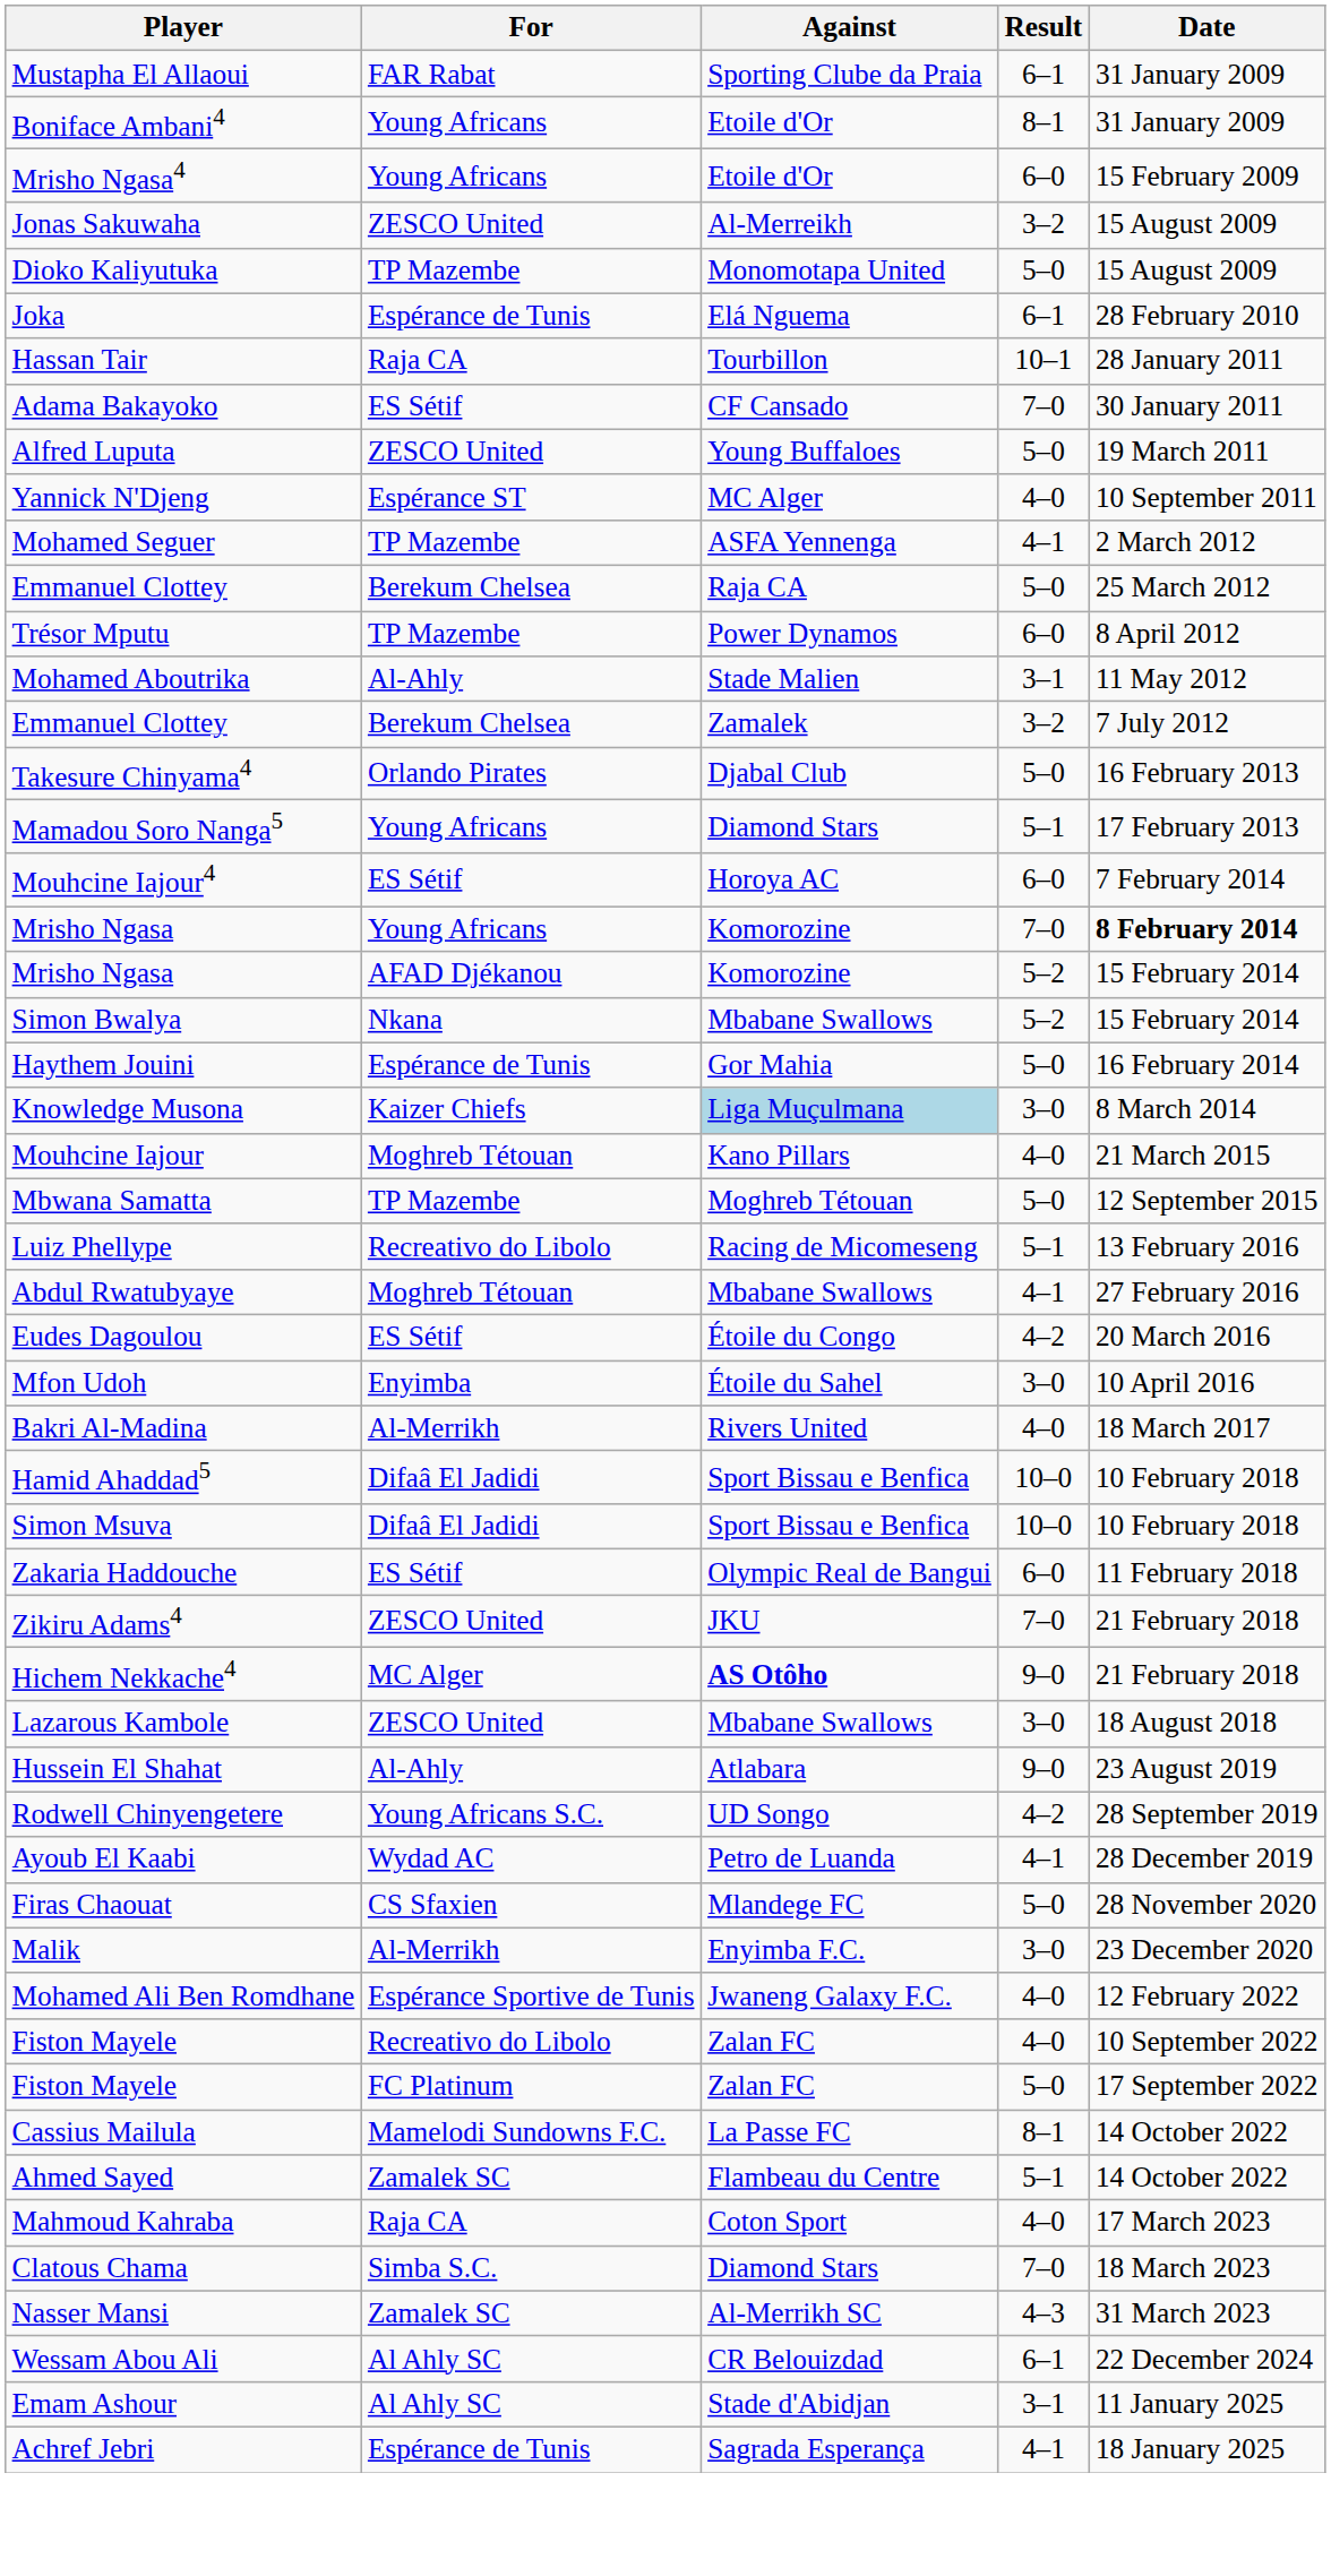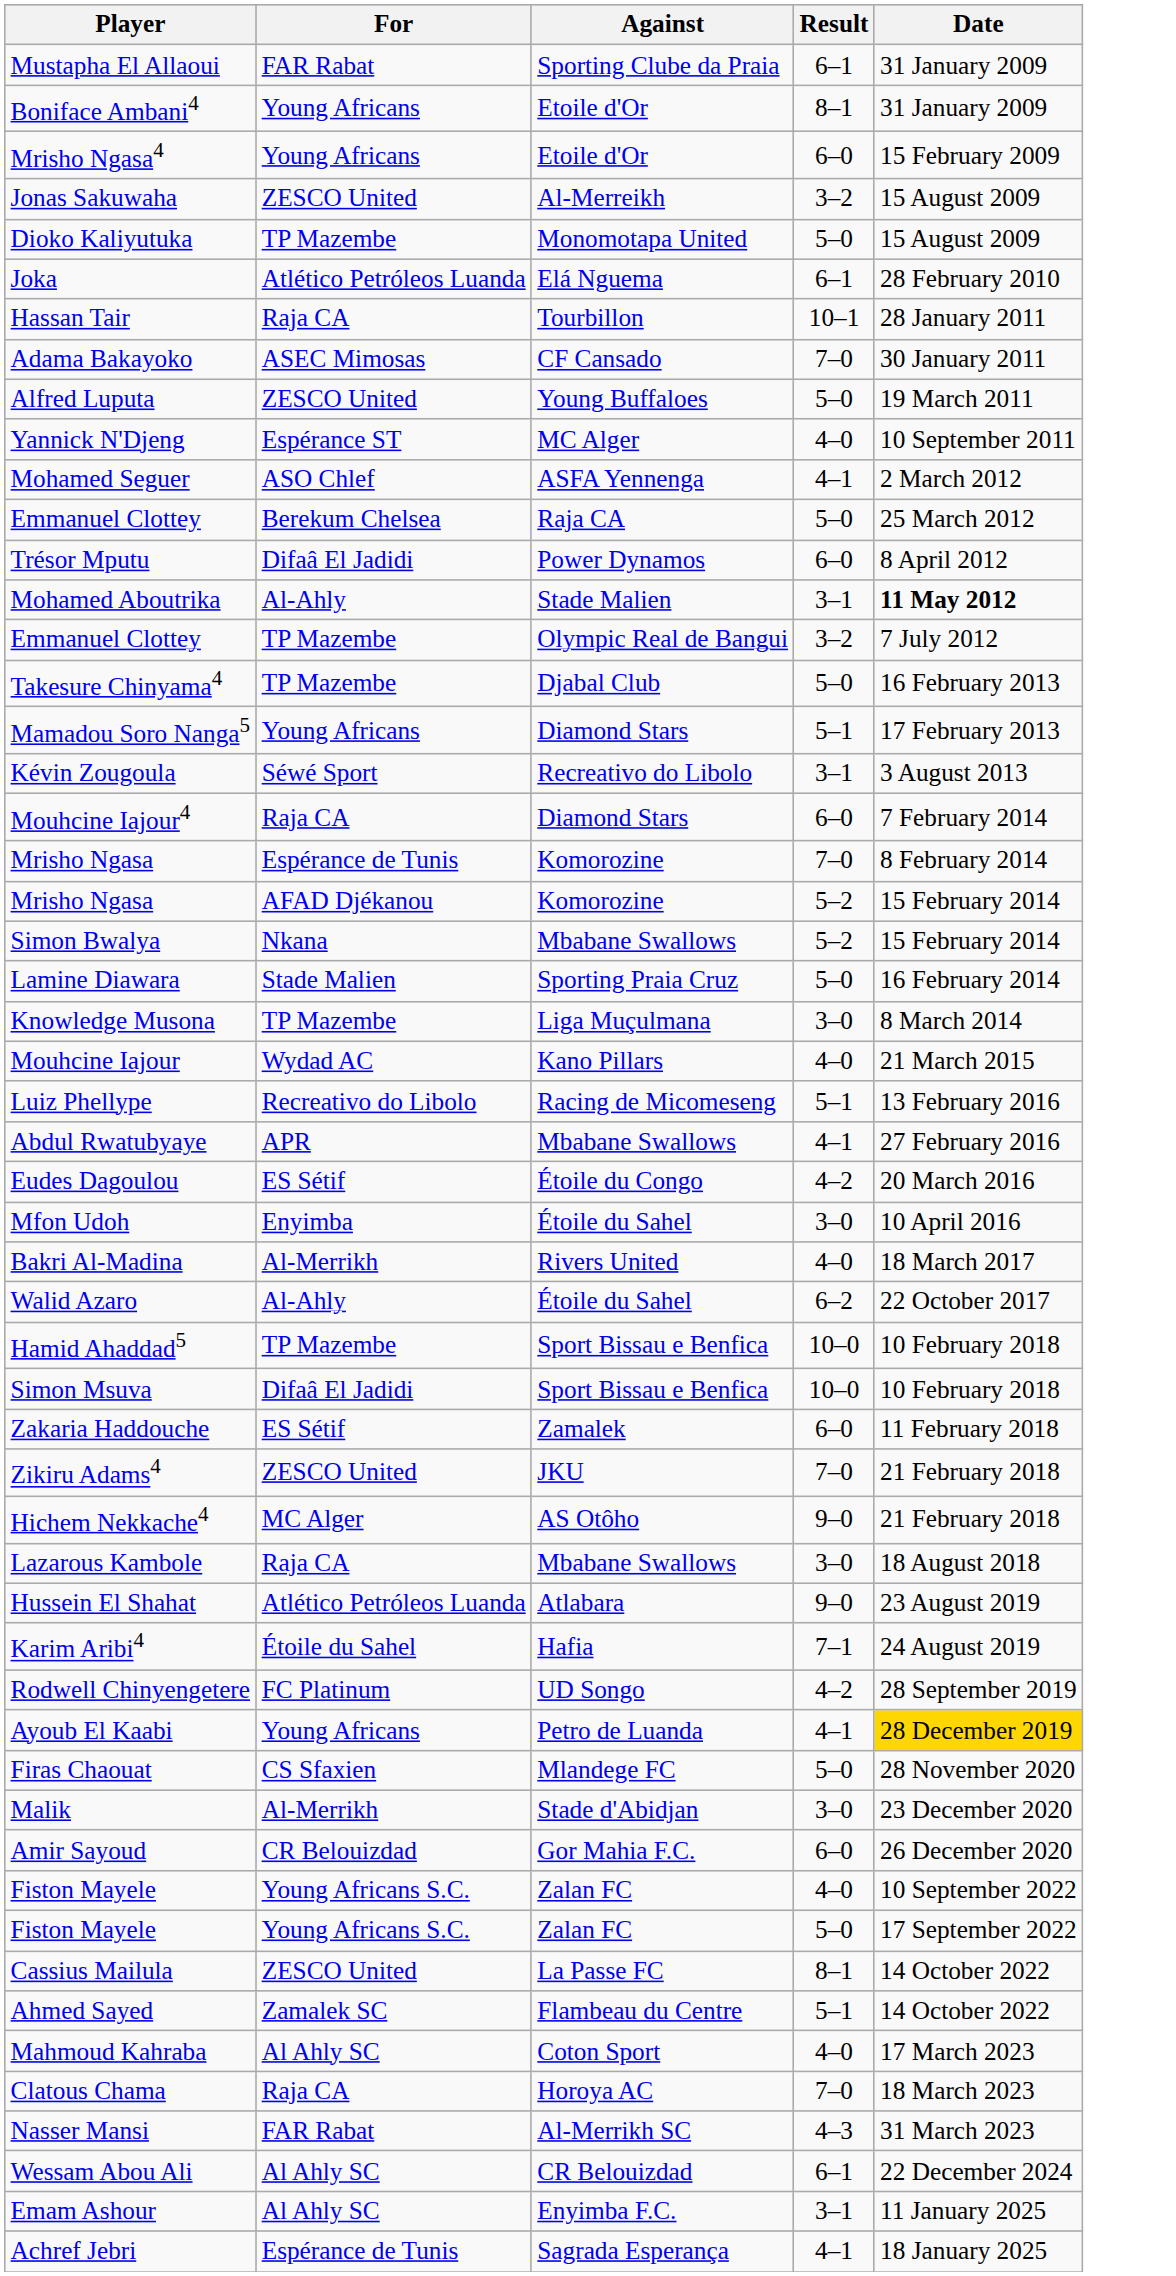 <table class="wikitable sortable">
 <tr>
 <th>Player</th>
 <th>For</th>
 <th>Against</th>
 <th style="text-align:center;">Result</th>
 <th>Date</th>
 </tr>
 <tr>
 <td> <a href='#'>Mustapha El Allaoui</a></td>
 <td> <a href='#'>FAR Rabat</a></td>
 <td> <a href='#'>Sporting Clube da Praia</a></td>
 <td align=center>6–1</td>
 <td>31 January 2009</td>
 </tr>
 <tr>
 <td> <a href='#'>Boniface Ambani</a><sup>4</sup></td>
 <td> <a href='#'>Young Africans</a></td>
 <td> <a href='#'>Etoile d'Or</a></td>
 <td align=center>8–1</td>
 <td>31 January 2009</td>
 </tr>
 <tr>
 <td> <a href='#'>Mrisho Ngasa</a><sup>4</sup></td>
 <td> <a href='#'>Young Africans</a></td>
 <td> <a href='#'>Etoile d'Or</a></td>
 <td align=center>6–0</td>
 <td>15 February 2009</td>
 </tr>
 <tr>
 <td> <a href='#'>Jonas Sakuwaha</a></td>
 <td> <a href='#'>ZESCO United</a></td>
 <td> <a href='#'>Al-Merreikh</a></td>
 <td align=center>3–2</td>
 <td>15 August 2009</td>
 </tr>
 <tr>
 <td> <a href='#'>Dioko Kaliyutuka</a></td>
 <td> <a href='#'>TP Mazembe</a></td>
 <td> <a href='#'>Monomotapa United</a></td>
 <td align=center>5–0</td>
 <td>15 August 2009</td>
 </tr>
 <tr>
 <td> <a href='#'>Joka</a></td>
-<td> <a href='#'>Espérance de Tunis</a></td>
+<td> <a href='#'>Atlético Petróleos Luanda</a></td>
 <td> <a href='#'>Elá Nguema</a></td>
 <td align=center>6–1</td>
 <td>28 February 2010</td>
 </tr>
 <tr>
 <td> <a href='#'>Hassan Tair</a></td>
 <td> <a href='#'>Raja CA</a></td>
 <td> <a href='#'>Tourbillon</a></td>
 <td align=center>10–1</td>
 <td>28 January 2011</td>
 </tr>
 <tr>
 <td> <a href='#'>Adama Bakayoko</a></td>
-<td> <a href='#'>ES Sétif</a></td>
+<td> <a href='#'>ASEC Mimosas</a></td>
 <td> <a href='#'>CF Cansado</a></td>
 <td align=center>7–0</td>
 <td>30 January 2011</td>
 </tr>
 <tr>
 <td> <a href='#'>Alfred Luputa</a></td>
 <td> <a href='#'>ZESCO United</a></td>
 <td> <a href='#'>Young Buffaloes</a></td>
 <td align=center>5–0</td>
 <td>19 March 2011</td>
 </tr>
 <tr>
 <td> <a href='#'>Yannick N'Djeng</a></td>
 <td> <a href='#'>Espérance ST</a></td>
 <td> <a href='#'>MC Alger</a></td>
 <td align=center>4–0</td>
 <td>10 September 2011</td>
 </tr>
 <tr>
 <td> <a href='#'>Mohamed Seguer</a></td>
-<td> <a href='#'>TP Mazembe</a></td>
+<td> <a href='#'>ASO Chlef</a></td>
 <td> <a href='#'>ASFA Yennenga</a></td>
 <td align=center>4–1</td>
 <td>2 March 2012</td>
 </tr>
 <tr>
 <td> <a href='#'>Emmanuel Clottey</a></td>
 <td> <a href='#'>Berekum Chelsea</a></td>
 <td> <a href='#'>Raja CA</a></td>
 <td align=center>5–0</td>
 <td>25 March 2012</td>
 </tr>
 <tr>
 <td> <a href='#'>Trésor Mputu</a></td>
-<td> <a href='#'>TP Mazembe</a></td>
+<td> <a href='#'>Difaâ El Jadidi</a></td>
 <td> <a href='#'>Power Dynamos</a></td>
 <td align=center>6–0</td>
 <td>8 April 2012</td>
 </tr>
 <tr>
 <td> <a href='#'>Mohamed Aboutrika</a></td>
 <td> <a href='#'>Al-Ahly</a></td>
 <td> <a href='#'>Stade Malien</a></td>
 <td align=center>3–1</td>
-<td>11 May 2012</td>
+<td><strong>11 May 2012</strong></td>
 </tr>
 <tr>
 <td> <a href='#'>Emmanuel Clottey</a></td>
-<td> <a href='#'>Berekum Chelsea</a></td>
-<td> <a href='#'>Zamalek</a></td>
+<td> <a href='#'>TP Mazembe</a></td>
+<td> <a href='#'>Olympic Real de Bangui</a></td>
 <td align=center>3–2</td>
 <td>7 July 2012</td>
 </tr>
 <tr>
 <td> <a href='#'>Takesure Chinyama</a><sup>4</sup></td>
-<td> <a href='#'>Orlando Pirates</a></td>
+<td> <a href='#'>TP Mazembe</a></td>
 <td> <a href='#'>Djabal Club</a></td>
 <td align=center>5–0</td>
 <td>16 February 2013</td>
 </tr>
 <tr>
 <td> <a href='#'>Mamadou Soro Nanga</a><sup>5</sup></td>
 <td> <a href='#'>Young Africans</a></td>
 <td> <a href='#'>Diamond Stars</a></td>
 <td align=center>5–1</td>
 <td>17 February 2013</td>
 </tr>
 <tr>
+<td> <a href='#'>Kévin Zougoula</a></td>
+<td> <a href='#'>Séwé Sport</a></td>
+<td> <a href='#'>Recreativo do Libolo</a></td>
+<td align=center>3–1</td>
+<td>3 August 2013</td>
+</tr>
+<tr>
 <td> <a href='#'>Mouhcine Iajour</a><sup>4</sup></td>
-<td> <a href='#'>ES Sétif</a></td>
-<td> <a href='#'>Horoya AC</a></td>
+<td> <a href='#'>Raja CA</a></td>
+<td> <a href='#'>Diamond Stars</a></td>
 <td align=center>6–0</td>
 <td>7 February 2014</td>
 </tr>
 <tr>
 <td> <a href='#'>Mrisho Ngasa</a></td>
-<td> <a href='#'>Young Africans</a></td>
+<td> <a href='#'>Espérance de Tunis</a></td>
 <td> <a href='#'>Komorozine</a></td>
 <td align=center>7–0</td>
-<td><strong>8 February 2014</strong></td>
+<td>8 February 2014</td>
 </tr>
 <tr>
 <td> <a href='#'>Mrisho Ngasa</a></td>
 <td> <a href='#'>AFAD Djékanou</a></td>
 <td> <a href='#'>Komorozine</a></td>
 <td align=center>5–2</td>
 <td>15 February 2014</td>
 </tr>
 <tr>
 <td> <a href='#'>Simon Bwalya</a></td>
 <td> <a href='#'>Nkana</a></td>
 <td> <a href='#'>Mbabane Swallows</a></td>
 <td align=center>5–2</td>
 <td>15 February 2014</td>
 </tr>
 <tr>
-<td> <a href='#'>Haythem Jouini</a></td>
-<td> <a href='#'>Espérance de Tunis</a></td>
-<td> <a href='#'>Gor Mahia</a></td>
+<td> <a href='#'>Lamine Diawara</a></td>
+<td> <a href='#'>Stade Malien</a></td>
+<td> <a href='#'>Sporting Praia Cruz</a></td>
 <td align="center">5–0</td>
 <td>16 February 2014</td>
 </tr>
 <tr>
 <td> <a href='#'>Knowledge Musona</a></td>
-<td> <a href='#'>Kaizer Chiefs</a></td>
-<td style="background: lightblue;"> <a href='#'>Liga Muçulmana</a></td>
+<td> <a href='#'>TP Mazembe</a></td>
+<td> <a href='#'>Liga Muçulmana</a></td>
 <td align=center>3–0</td>
 <td>8 March 2014</td>
 </tr>
 <tr>
 <td> <a href='#'>Mouhcine Iajour</a></td>
-<td> <a href='#'>Moghreb Tétouan</a></td>
+<td> <a href='#'>Wydad AC</a></td>
 <td> <a href='#'>Kano Pillars</a></td>
 <td align=center>4–0</td>
 <td>21 March 2015</td>
-</tr>
-<tr>
-<td> <a href='#'>Mbwana Samatta</a></td>
-<td> <a href='#'>TP Mazembe</a></td>
-<td> <a href='#'>Moghreb Tétouan</a></td>
-<td align=center>5–0</td>
-<td>12 September 2015</td>
 </tr>
 <tr>
 <td> <a href='#'>Luiz Phellype</a></td>
 <td> <a href='#'>Recreativo do Libolo</a></td>
 <td> <a href='#'>Racing de Micomeseng</a></td>
 <td align="center">5–1</td>
 <td>13 February 2016</td>
 </tr>
 <tr>
 <td> <a href='#'>Abdul Rwatubyaye</a></td>
-<td> <a href='#'>Moghreb Tétouan</a></td>
+<td> <a href='#'>APR</a></td>
 <td> <a href='#'>Mbabane Swallows</a></td>
 <td align="center">4–1</td>
 <td>27 February 2016</td>
 </tr>
 <tr>
 <td> <a href='#'>Eudes Dagoulou</a></td>
 <td> <a href='#'>ES Sétif</a></td>
 <td> <a href='#'>Étoile du Congo</a></td>
 <td align=center>4–2</td>
 <td>20 March 2016</td>
 </tr>
 <tr>
 <td> <a href='#'>Mfon Udoh</a></td>
 <td> <a href='#'>Enyimba</a></td>
 <td> <a href='#'>Étoile du Sahel</a></td>
 <td align=center>3–0</td>
 <td>10 April 2016</td>
 </tr>
 <tr>
 <td> <a href='#'>Bakri Al-Madina</a></td>
 <td> <a href='#'>Al-Merrikh</a></td>
 <td> <a href='#'>Rivers United</a></td>
 <td align=center>4–0</td>
 <td>18 March 2017</td>
 </tr>
 <tr>
+<td> <a href='#'>Walid Azaro</a></td>
+<td> <a href='#'>Al-Ahly</a></td>
+<td> <a href='#'>Étoile du Sahel</a></td>
+<td align=center>6–2</td>
+<td>22 October 2017</td>
+</tr>
+<tr>
 <td> <a href='#'>Hamid Ahaddad</a><sup>5</sup></td>
-<td> <a href='#'>Difaâ El Jadidi</a></td>
+<td> <a href='#'>TP Mazembe</a></td>
 <td> <a href='#'>Sport Bissau e Benfica</a></td>
 <td align="center">10–0</td>
 <td>10 February 2018</td>
 </tr>
 <tr>
 <td> <a href='#'>Simon Msuva</a></td>
 <td> <a href='#'>Difaâ El Jadidi</a></td>
 <td> <a href='#'>Sport Bissau e Benfica</a></td>
 <td align="center">10–0</td>
 <td>10 February 2018</td>
 </tr>
 <tr>
 <td> <a href='#'>Zakaria Haddouche</a></td>
 <td> <a href='#'>ES Sétif</a></td>
-<td> <a href='#'>Olympic Real de Bangui</a></td>
+<td> <a href='#'>Zamalek</a></td>
 <td align="center">6–0</td>
 <td>11 February 2018</td>
 </tr>
 <tr>
 <td> <a href='#'>Zikiru Adams</a><sup>4</sup></td>
 <td> <a href='#'>ZESCO United</a></td>
 <td> <a href='#'>JKU</a></td>
 <td align=center>7–0</td>
 <td>21 February 2018</td>
 </tr>
 <tr>
 <td> <a href='#'>Hichem Nekkache</a><sup>4</sup></td>
 <td> <a href='#'>MC Alger</a></td>
-<td><strong> <a href='#'>AS Otôho</a></strong></td>
+<td> <a href='#'>AS Otôho</a></td>
 <td align="center">9–0</td>
 <td>21 February 2018</td>
 </tr>
 <tr>
 <td> <a href='#'>Lazarous Kambole</a></td>
-<td> <a href='#'>ZESCO United</a></td>
+<td> <a href='#'>Raja CA</a></td>
 <td> <a href='#'>Mbabane Swallows</a></td>
 <td align="center">3–0</td>
 <td>18 August 2018</td>
 </tr>
 <tr>
 <td> <a href='#'>Hussein El Shahat</a></td>
-<td><a href='#'>Al-Ahly</a></td>
+<td> <a href='#'>Atlético Petróleos Luanda</a></td>
 <td> <a href='#'>Atlabara</a></td>
 <td align=center>9–0</td>
 <td>23 August 2019</td>
 </tr>
 <tr>
+<td> <a href='#'>Karim Aribi</a><sup>4</sup></td>
+<td> <a href='#'>Étoile du Sahel</a></td>
+<td> <a href='#'>Hafia</a></td>
+<td align=center>7–1</td>
+<td>24 August 2019</td>
+</tr>
+<tr>
 <td> <a href='#'>Rodwell Chinyengetere</a></td>
-<td> <a href='#'>Young Africans S.C.</a></td>
+<td> <a href='#'>FC Platinum</a></td>
 <td> <a href='#'>UD Songo</a></td>
 <td align=center>4–2</td>
 <td>28 September 2019</td>
 </tr>
 <tr>
 <td> <a href='#'>Ayoub El Kaabi</a></td>
-<td> <a href='#'>Wydad AC</a></td>
+<td> <a href='#'>Young Africans</a></td>
 <td> <a href='#'>Petro de Luanda</a></td>
 <td align=center>4–1</td>
-<td>28 December 2019</td>
+<td style="background: gold;">28 December 2019</td>
 </tr>
 <tr>
 <td> <a href='#'>Firas Chaouat</a></td>
 <td> <a href='#'>CS Sfaxien</a></td>
 <td> <a href='#'>Mlandege FC</a></td>
 <td align=center>5–0</td>
 <td>28 November 2020</td>
 </tr>
 <tr>
 <td> <a href='#'>Malik</a></td>
 <td> <a href='#'>Al-Merrikh</a></td>
-<td> <a href='#'>Enyimba F.C.</a></td>
+<td> <a href='#'>Stade d'Abidjan</a></td>
 <td align=center>3–0</td>
 <td>23 December 2020</td>
 </tr>
 <tr>
-<td> <a href='#'>Mohamed Ali Ben Romdhane</a></td>
-<td> <a href='#'>Espérance Sportive de Tunis</a></td>
-<td> <a href='#'>Jwaneng Galaxy F.C.</a></td>
-<td align=center>4–0</td>
-<td>12 February 2022</td>
+<td> <a href='#'>Amir Sayoud</a></td>
+<td> <a href='#'>CR Belouizdad</a></td>
+<td> <a href='#'>Gor Mahia F.C.</a></td>
+<td align=center>6–0</td>
+<td>26 December 2020</td>
 </tr>
 <tr>
 <td> <a href='#'>Fiston Mayele</a></td>
-<td> <a href='#'>Recreativo do Libolo</a></td>
+<td> <a href='#'>Young Africans S.C.</a></td>
 <td> <a href='#'>Zalan FC</a></td>
 <td align=center>4–0</td>
 <td>10 September 2022</td>
 </tr>
 <tr>
 <td> <a href='#'>Fiston Mayele</a></td>
-<td> <a href='#'>FC Platinum</a></td>
+<td> <a href='#'>Young Africans S.C.</a></td>
 <td> <a href='#'>Zalan FC</a></td>
 <td align=center>5–0</td>
 <td>17 September 2022</td>
 </tr>
 <tr>
 <td> <a href='#'>Cassius Mailula</a></td>
-<td> <a href='#'>Mamelodi Sundowns F.C.</a></td>
+<td> <a href='#'>ZESCO United</a></td>
 <td> <a href='#'>La Passe FC</a></td>
 <td align=center>8–1</td>
 <td>14 October 2022</td>
 </tr>
 <tr>
 <td> <a href='#'>Ahmed Sayed</a></td>
 <td> <a href='#'>Zamalek SC</a></td>
 <td> <a href='#'>Flambeau du Centre</a></td>
 <td align=center>5–1</td>
 <td>14 October 2022</td>
 </tr>
 <tr>
 <td> <a href='#'>Mahmoud Kahraba</a></td>
-<td> <a href='#'>Raja CA</a></td>
+<td> <a href='#'>Al Ahly SC</a></td>
 <td> <a href='#'>Coton Sport</a></td>
 <td align=center>4–0</td>
 <td>17 March 2023</td>
 </tr>
 <tr>
 <td> <a href='#'>Clatous Chama</a></td>
-<td> <a href='#'>Simba S.C.</a></td>
-<td> <a href='#'>Diamond Stars</a></td>
+<td> <a href='#'>Raja CA</a></td>
+<td> <a href='#'>Horoya AC</a></td>
 <td align=center>7–0</td>
 <td>18 March 2023</td>
 </tr>
 <tr>
 <td> <a href='#'>Nasser Mansi</a></td>
-<td> <a href='#'>Zamalek SC</a></td>
+<td> <a href='#'>FAR Rabat</a></td>
 <td> <a href='#'>Al-Merrikh SC</a></td>
 <td align=center>4–3</td>
 <td>31 March 2023</td>
 </tr>
 <tr>
 <td> <a href='#'>Wessam Abou Ali</a></td>
 <td> <a href='#'>Al Ahly SC</a></td>
 <td> <a href='#'>CR Belouizdad</a></td>
 <td align=center>6–1</td>
 <td>22 December 2024</td>
 </tr>
 <tr>
 <td> <a href='#'>Emam Ashour</a></td>
 <td> <a href='#'>Al Ahly SC</a></td>
-<td> <a href='#'>Stade d'Abidjan</a></td>
+<td> <a href='#'>Enyimba F.C.</a></td>
 <td align=center>3–1</td>
 <td>11 January 2025</td>
 </tr>
 <tr>
 <td> <a href='#'>Achref Jebri</a></td>
 <td> <a href='#'>Espérance de Tunis</a></td>
 <td> <a href='#'>Sagrada Esperança</a></td>
 <td align=center>4–1</td>
 <td>18 January 2025</td>
 </tr>
 </table>
